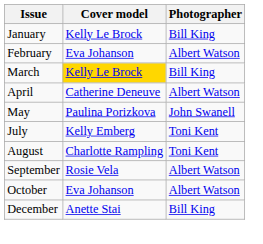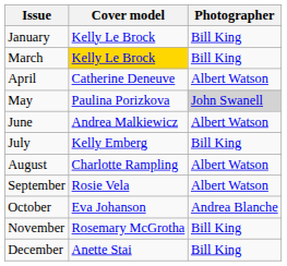 <table class="sortable wikitable">
 <tr>
 <th>Issue</th>
 <th>Cover model</th>
 <th>Photographer</th>
 </tr>
 <tr>
 <td>January</td>
 <td><a href='#'>Kelly Le Brock</a></td>
 <td><a href='#'>Bill King</a></td>
-</tr>
-<tr>
-<td>February</td>
-<td><a href='#'>Eva Johanson</a></td>
-<td><a href='#'>Albert Watson</a></td>
 </tr>
 <tr>
 <td>March</td>
 <td style="background: gold;"><a href='#'>Kelly Le Brock</a></td>
 <td><a href='#'>Bill King</a></td>
 </tr>
 <tr>
 <td>April</td>
 <td><a href='#'>Catherine Deneuve</a></td>
 <td><a href='#'>Albert Watson</a></td>
 </tr>
 <tr>
 <td>May</td>
 <td><a href='#'>Paulina Porizkova</a></td>
-<td><a href='#'>John Swanell</a></td>
+<td style="background: lightgrey;"><a href='#'>John Swanell</a></td>
+</tr>
+<tr>
+<td>June</td>
+<td><a href='#'>Andrea Malkiewicz</a></td>
+<td><a href='#'>Albert Watson</a></td>
 </tr>
 <tr>
 <td>July</td>
 <td><a href='#'>Kelly Emberg</a></td>
-<td><a href='#'>Toni Kent</a></td>
+<td><a href='#'>Bill King</a></td>
 </tr>
 <tr>
 <td>August</td>
 <td><a href='#'>Charlotte Rampling</a></td>
-<td><a href='#'>Toni Kent</a></td>
+<td><a href='#'>Albert Watson</a></td>
 </tr>
 <tr>
 <td>September</td>
 <td><a href='#'>Rosie Vela</a></td>
 <td><a href='#'>Albert Watson</a></td>
 </tr>
 <tr>
 <td>October</td>
 <td><a href='#'>Eva Johanson</a></td>
-<td><a href='#'>Albert Watson</a></td>
+<td><a href='#'>Andrea Blanche</a></td>
+</tr>
+<tr>
+<td>November</td>
+<td><a href='#'>Rosemary McGrotha</a></td>
+<td><a href='#'>Bill King</a></td>
 </tr>
 <tr>
 <td>December</td>
 <td><a href='#'>Anette Stai</a></td>
 <td><a href='#'>Bill King</a></td>
 </tr>
 </table>
